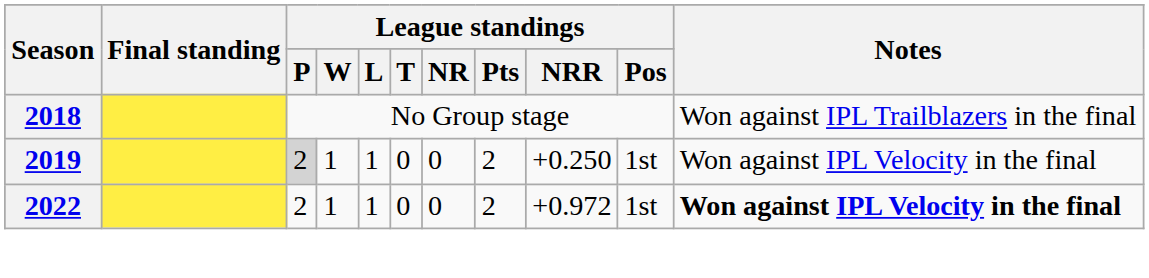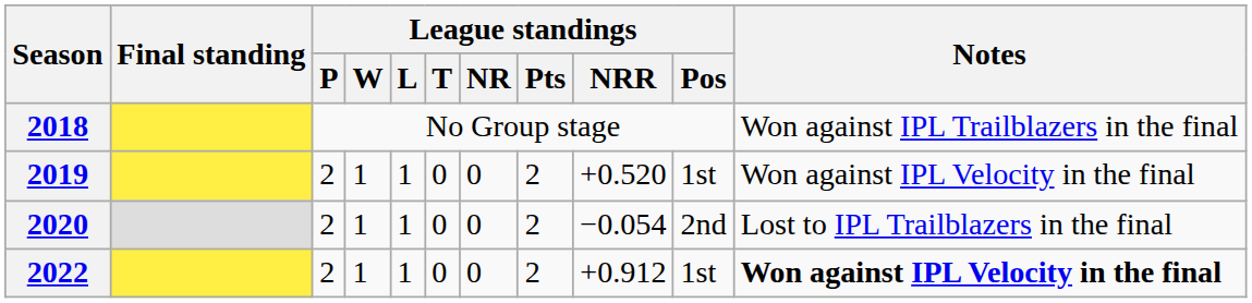 <table class="wikitable sortable">
 <tr>
 <th scope="col" rowspan="2">Season</th>
 <th scope="col" rowspan="2">Final standing</th>
 <th scope="col" colspan="8">League standings</th>
 <th scope="col" rowspan="2">Notes</th>
 </tr>
 <tr>
 <th scope="col">P</th>
 <th scope="col">W</th>
 <th scope="col">L</th>
 <th scope="col">T</th>
 <th scope="col">NR</th>
 <th scope="col">Pts</th>
 <th scope="col">NRR</th>
 <th scope="col">Pos</th>
 </tr>
 <tr>
 <th scope="row"><a href='#'>2018</a></th>
 <td style="background:#ffee44;"></td>
 <td colspan=8 align=center>No Group stage</td>
 <td>Won against <a href='#'>IPL Trailblazers</a> in the final</td>
 </tr>
 <tr>
 <th scope="row"><a href='#'>2019</a></th>
 <td style="background:#ffee44;"></td>
-<td style="background: lightgrey;">2</td>
+<td>2</td>
 <td>1</td>
 <td>1</td>
 <td>0</td>
 <td>0</td>
 <td>2</td>
-<td>+0.250</td>
+<td>+0.520</td>
 <td>1st</td>
 <td>Won against <a href='#'>IPL Velocity</a> in the final</td>
+</tr>
+<tr>
+<th scope="row"><a href='#'>2020</a></th>
+<td style="background:#dddddd;"></td>
+<td>2</td>
+<td>1</td>
+<td>1</td>
+<td>0</td>
+<td>0</td>
+<td>2</td>
+<td>−0.054</td>
+<td>2nd</td>
+<td>Lost to <a href='#'>IPL Trailblazers</a> in the final</td>
 </tr>
 <tr>
 <th scope="row"><a href='#'>2022</a></th>
 <td style="background:#ffee44;"></td>
 <td>2</td>
 <td>1</td>
 <td>1</td>
 <td>0</td>
 <td>0</td>
 <td>2</td>
-<td>+0.972</td>
+<td>+0.912</td>
 <td>1st</td>
 <td><strong>Won against <a href='#'>IPL Velocity</a> in the final</strong></td>
 </tr>
 </table>
